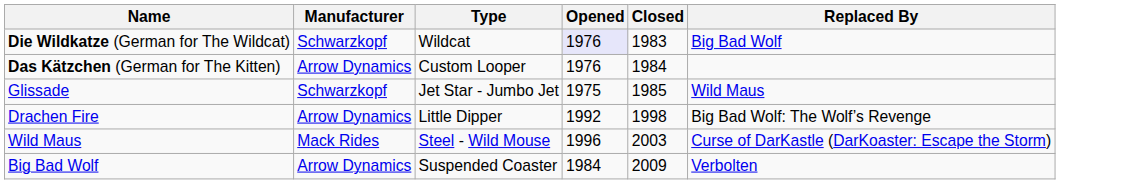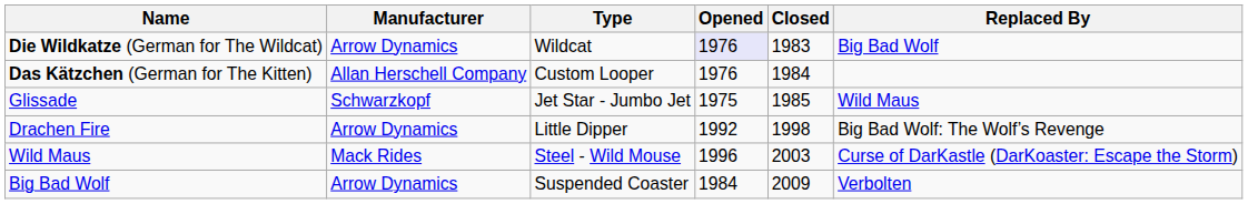 <table class="wikitable sortable">
 <tr>
 <th>Name</th>
 <th>Manufacturer</th>
 <th>Type</th>
 <th>Opened</th>
 <th>Closed</th>
 <th>Replaced By</th>
 </tr>
 <tr>
 <td><strong>Die Wildkatze</strong> (German for The Wildcat)</td>
-<td><a href='#'>Schwarzkopf</a></td>
+<td><a href='#'>Arrow Dynamics</a></td>
 <td>Wildcat</td>
 <td style="background: lavender;">1976</td>
 <td>1983</td>
 <td><a href='#'>Big Bad Wolf</a></td>
 </tr>
 <tr>
 <td><strong>Das Kätzchen</strong> (German for The Kitten)</td>
-<td><a href='#'>Arrow Dynamics</a></td>
+<td><a href='#'>Allan Herschell Company</a></td>
 <td>Custom Looper</td>
 <td>1976</td>
 <td>1984</td>
 <td></td>
 </tr>
 <tr>
 <td><a href='#'>Glissade</a></td>
 <td><a href='#'>Schwarzkopf</a></td>
 <td>Jet Star - Jumbo Jet</td>
 <td>1975</td>
 <td>1985</td>
 <td><a href='#'>Wild Maus</a></td>
 </tr>
 <tr>
 <td><a href='#'>Drachen Fire</a></td>
 <td><a href='#'>Arrow Dynamics</a></td>
 <td>Little Dipper</td>
 <td>1992</td>
 <td>1998</td>
 <td>Big Bad Wolf: The Wolf’s Revenge</td>
 </tr>
 <tr>
 <td><a href='#'>Wild Maus</a></td>
 <td><a href='#'>Mack Rides</a></td>
 <td><a href='#'>Steel</a> - <a href='#'>Wild Mouse</a></td>
 <td>1996</td>
 <td>2003</td>
 <td><a href='#'>Curse of DarKastle</a> (<a href='#'>DarKoaster: Escape the Storm</a>)</td>
 </tr>
 <tr>
 <td><a href='#'>Big Bad Wolf</a></td>
 <td><a href='#'>Arrow Dynamics</a></td>
 <td>Suspended Coaster</td>
 <td>1984</td>
 <td>2009</td>
 <td><a href='#'>Verbolten</a></td>
 </tr>
 </table>
